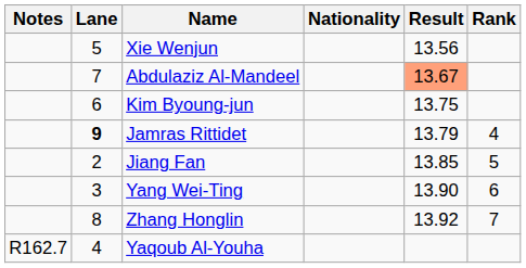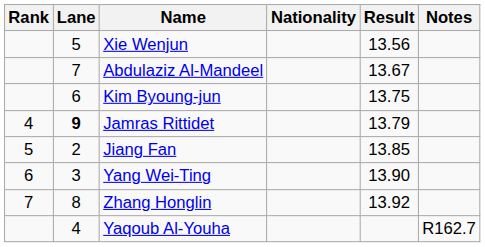 <table class="wikitable sortable" style="text-align:center">
 <tr>
-<th>Notes</th>
+<th>Rank</th>
 <th>Lane</th>
 <th>Name</th>
 <th>Nationality</th>
 <th>Result</th>
-<th>Rank</th>
+<th>Notes</th>
 </tr>
 <tr>
 <td></td>
 <td>5</td>
 <td align=left><a href='#'>Xie Wenjun</a></td>
 <td align=left></td>
 <td>13.56</td>
 <td></td>
 </tr>
 <tr>
 <td></td>
 <td>7</td>
 <td align=left><a href='#'>Abdulaziz Al-Mandeel</a></td>
 <td align=left></td>
-<td style="background: lightsalmon;">13.67</td>
+<td>13.67</td>
 <td></td>
 </tr>
 <tr>
 <td></td>
 <td>6</td>
 <td align=left><a href='#'>Kim Byoung-jun</a></td>
 <td align=left></td>
 <td>13.75</td>
 <td></td>
 </tr>
 <tr>
-<td></td>
+<td>4</td>
 <td><strong>9</strong></td>
 <td align=left><a href='#'>Jamras Rittidet</a></td>
 <td align=left></td>
 <td>13.79</td>
-<td>4</td>
+<td></td>
 </tr>
 <tr>
-<td></td>
+<td>5</td>
 <td>2</td>
 <td align=left><a href='#'>Jiang Fan</a></td>
 <td align=left></td>
 <td>13.85</td>
-<td>5</td>
+<td></td>
 </tr>
 <tr>
-<td></td>
+<td>6</td>
 <td>3</td>
 <td align=left><a href='#'>Yang Wei-Ting</a></td>
 <td align=left></td>
 <td>13.90</td>
-<td>6</td>
+<td></td>
 </tr>
 <tr>
-<td></td>
+<td>7</td>
 <td>8</td>
 <td align=left><a href='#'>Zhang Honglin</a></td>
 <td align=left></td>
 <td>13.92</td>
-<td>7</td>
+<td></td>
 </tr>
 <tr>
-<td>R162.7</td>
+<td></td>
 <td>4</td>
 <td align=left><a href='#'>Yaqoub Al-Youha</a></td>
 <td align=left></td>
 <td></td>
-<td></td>
+<td>R162.7</td>
 </tr>
 </table>
